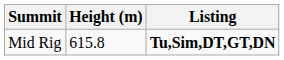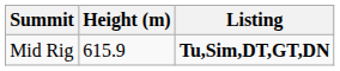 <table class="wikitable sortable">
 <tr>
 <th>Summit</th>
 <th>Height (m)</th>
 <th>Listing</th>
 </tr>
 <tr>
 <td>Mid Rig</td>
-<td>615.8</td>
+<td>615.9</td>
 <td><strong>Tu,Sim,DT,GT,DN</strong></td>
 </tr>
 </table>
